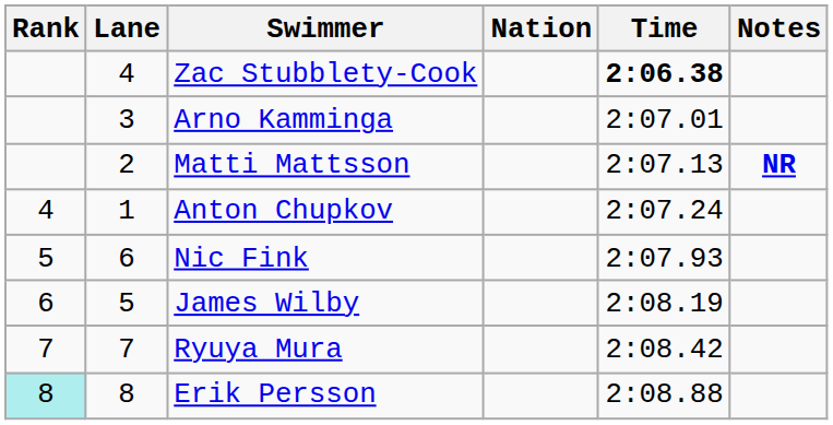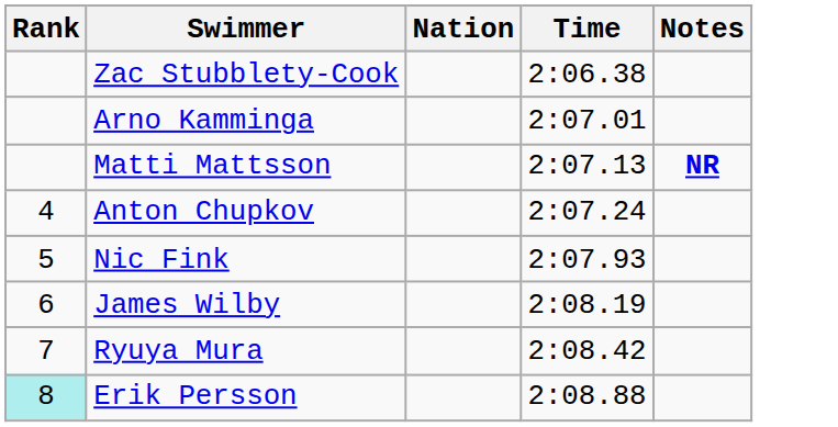 <table class="wikitable sortable" style="text-align:center">
 <tr>
 <th>Rank</th>
-<th>Lane</th>
 <th>Swimmer</th>
 <th>Nation</th>
 <th>Time</th>
 <th>Notes</th>
 </tr>
 <tr>
 <td></td>
-<td>4</td>
 <td align=left><a href='#'>Zac Stubblety-Cook</a></td>
 <td align=left></td>
-<td><strong>2:06.38</strong></td>
+<td>2:06.38</td>
 <td></td>
 </tr>
 <tr>
 <td></td>
-<td>3</td>
 <td align=left><a href='#'>Arno Kamminga</a></td>
 <td align=left></td>
 <td>2:07.01</td>
 <td></td>
 </tr>
 <tr>
 <td></td>
-<td>2</td>
 <td align=left><a href='#'>Matti Mattsson</a></td>
 <td align=left></td>
 <td>2:07.13</td>
 <td><strong><a href='#'>NR</a></strong></td>
 </tr>
 <tr>
 <td>4</td>
-<td>1</td>
 <td align=left><a href='#'>Anton Chupkov</a></td>
 <td align=left></td>
 <td>2:07.24</td>
 <td></td>
 </tr>
 <tr>
 <td>5</td>
-<td>6</td>
 <td align=left><a href='#'>Nic Fink</a></td>
 <td align=left></td>
 <td>2:07.93</td>
 <td></td>
 </tr>
 <tr>
 <td>6</td>
-<td>5</td>
 <td align=left><a href='#'>James Wilby</a></td>
 <td align=left></td>
 <td>2:08.19</td>
 <td></td>
 </tr>
 <tr>
-<td>7</td>
 <td>7</td>
 <td align=left><a href='#'>Ryuya Mura</a></td>
 <td align=left></td>
 <td>2:08.42</td>
 <td></td>
 </tr>
 <tr>
 <td style="background: paleturquoise;">8</td>
-<td>8</td>
 <td align=left><a href='#'>Erik Persson</a></td>
 <td align=left></td>
 <td>2:08.88</td>
 <td></td>
 </tr>
 </table>
